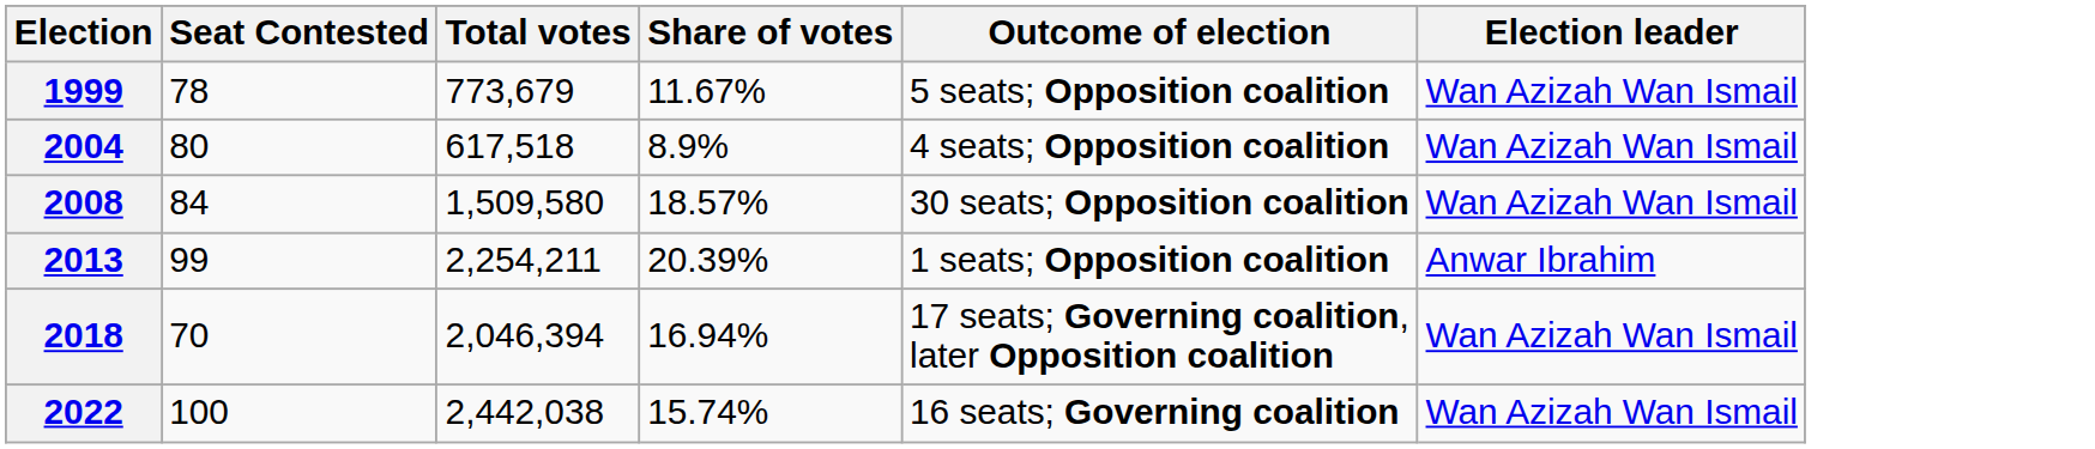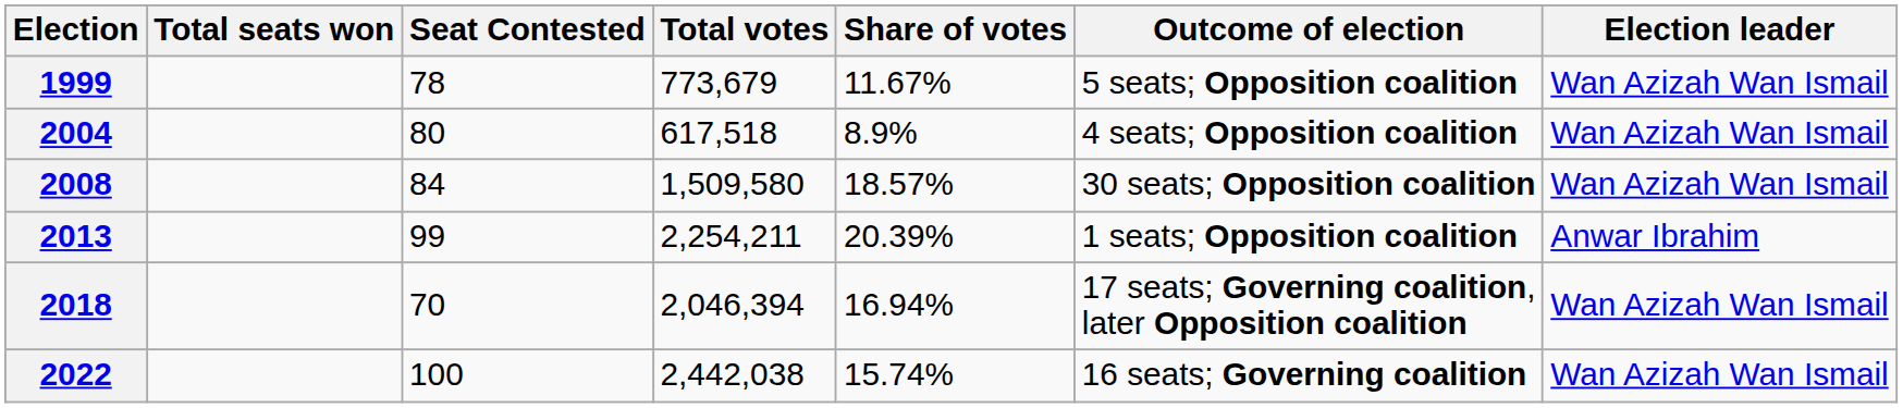 <table class="wikitable">
 <tr>
 <th>Election</th>
+<th>Total seats won</th>
 <th>Seat Contested</th>
 <th>Total votes</th>
 <th>Share of votes</th>
 <th>Outcome of election</th>
 <th>Election leader</th>
 </tr>
 <tr>
 <th><a href='#'>1999</a></th>
+<td></td>
 <td>78</td>
 <td>773,679</td>
 <td>11.67%</td>
 <td>5 seats; <strong>Opposition coalition</strong> <br></td>
 <td><a href='#'>Wan Azizah Wan Ismail</a></td>
 </tr>
 <tr>
 <th><a href='#'>2004</a></th>
+<td></td>
 <td>80</td>
 <td>617,518</td>
 <td>8.9%</td>
 <td>4 seats; <strong>Opposition coalition</strong> <br></td>
 <td><a href='#'>Wan Azizah Wan Ismail</a></td>
 </tr>
 <tr>
 <th><a href='#'>2008</a></th>
+<td></td>
 <td>84</td>
 <td>1,509,580</td>
 <td>18.57%</td>
 <td>30 seats; <strong>Opposition coalition</strong> <br></td>
 <td><a href='#'>Wan Azizah Wan Ismail</a></td>
 </tr>
 <tr>
 <th><a href='#'>2013</a></th>
+<td></td>
 <td>99</td>
 <td>2,254,211</td>
 <td>20.39%</td>
 <td>1 seats; <strong>Opposition coalition</strong> <br></td>
 <td><a href='#'>Anwar Ibrahim</a></td>
 </tr>
 <tr>
 <th><a href='#'>2018</a></th>
+<td></td>
 <td>70</td>
 <td>2,046,394</td>
 <td>16.94%</td>
 <td>17 seats; <strong>Governing coalition</strong>,<br> later <strong>Opposition coalition</strong> <br></td>
 <td><a href='#'>Wan Azizah Wan Ismail</a></td>
 </tr>
 <tr>
 <th><a href='#'>2022</a></th>
+<td></td>
 <td>100</td>
 <td>2,442,038</td>
 <td>15.74%</td>
 <td>16 seats; <strong>Governing coalition</strong> <br></td>
 <td><a href='#'>Wan Azizah Wan Ismail</a></td>
 </tr>
 </table>
